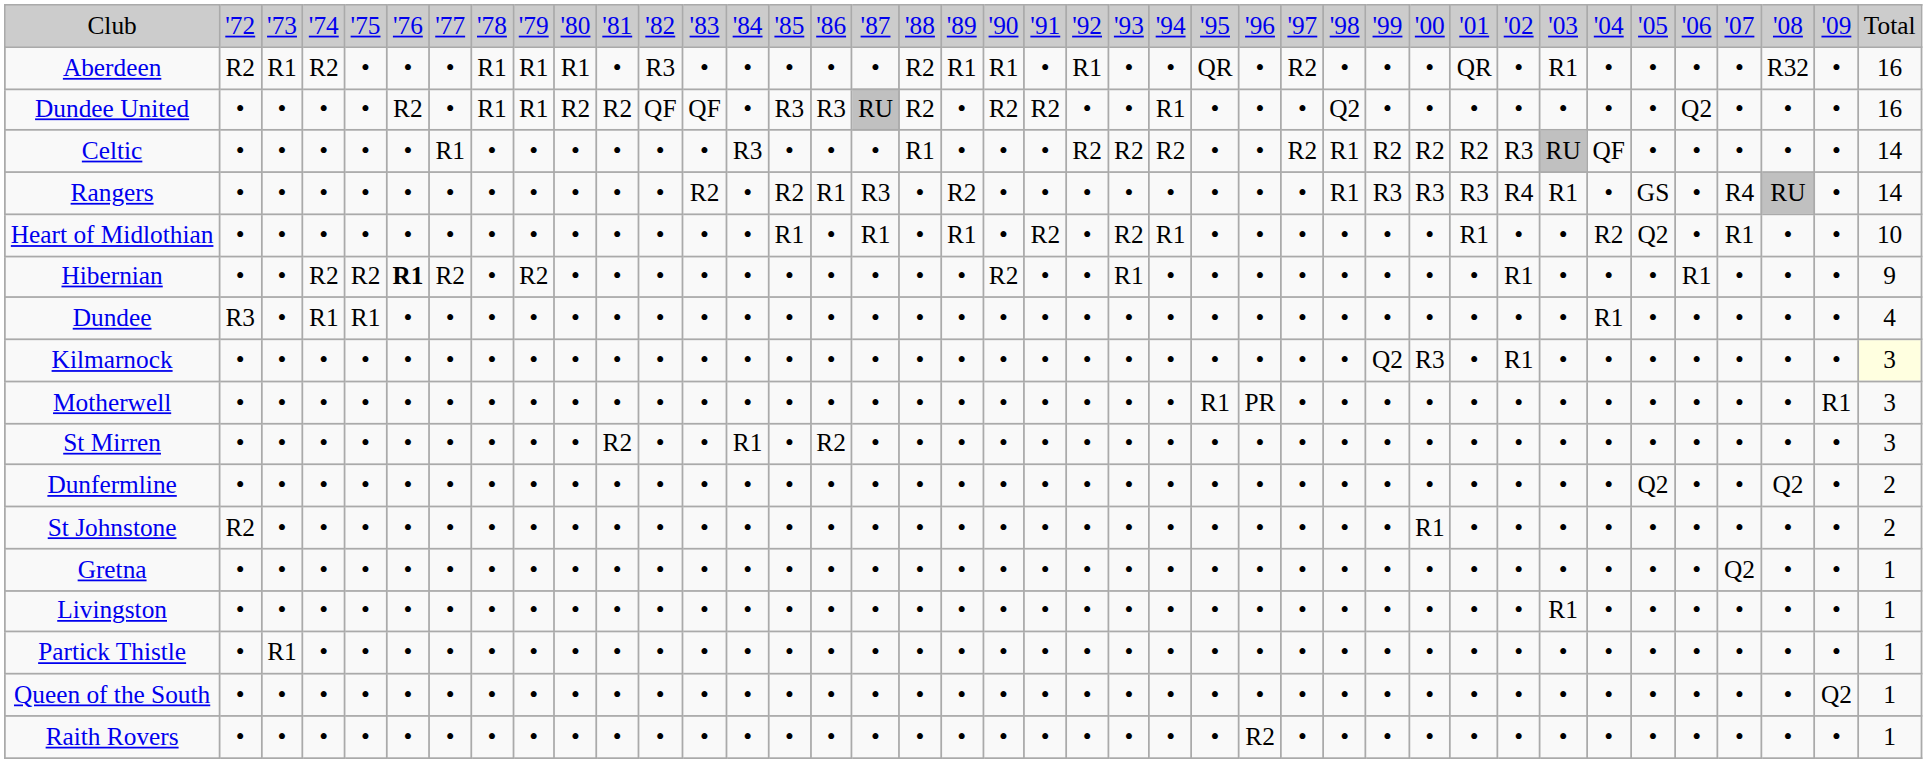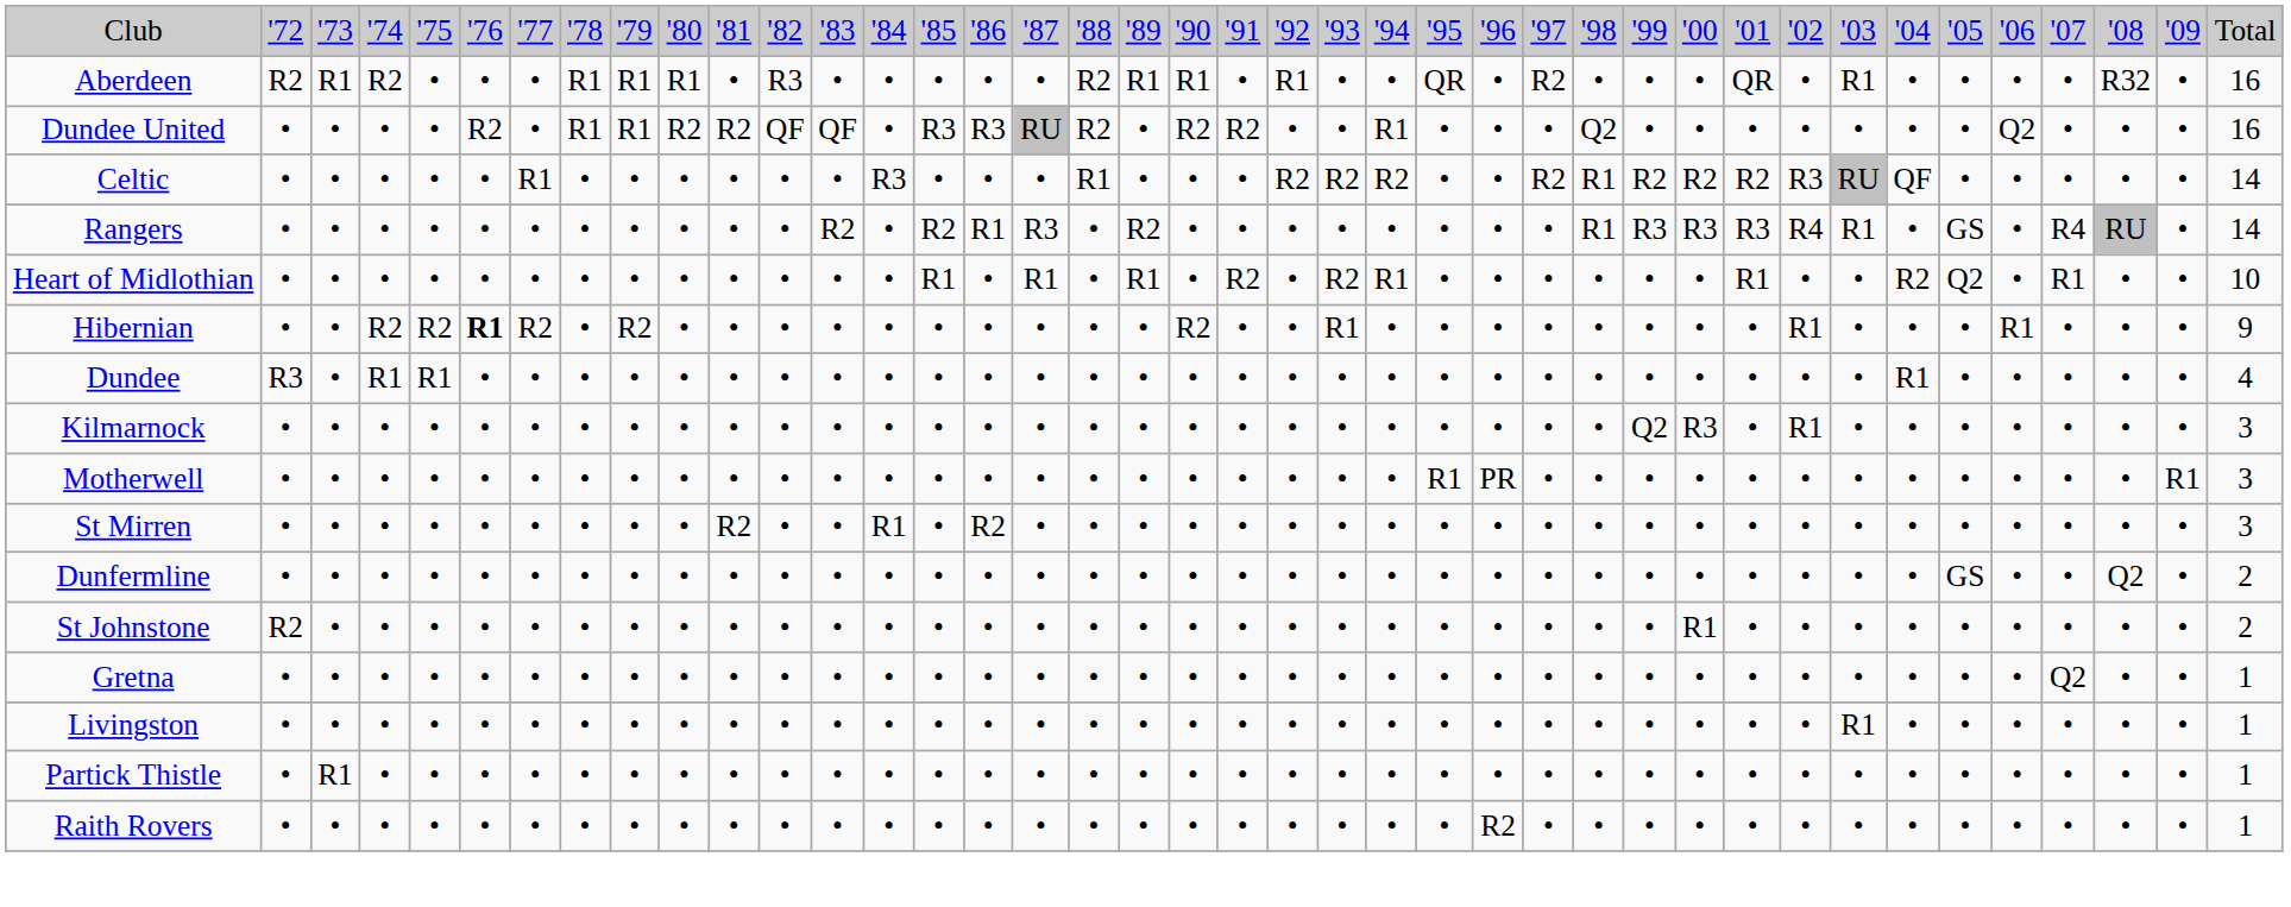 <table class="wikitable" style="text-align:center; font-size:90%">
 <tr style="background:#ccc">
 <td>Club</td>
 <td><a href='#'>'72</a></td>
 <td><a href='#'>'73</a></td>
 <td><a href='#'>'74</a></td>
 <td><a href='#'>'75</a></td>
 <td><a href='#'>'76</a></td>
 <td><a href='#'>'77</a></td>
 <td><a href='#'>'78</a></td>
 <td><a href='#'>'79</a></td>
 <td><a href='#'>'80</a></td>
 <td><a href='#'>'81</a></td>
 <td><a href='#'>'82</a></td>
 <td><a href='#'>'83</a></td>
 <td><a href='#'>'84</a></td>
 <td><a href='#'>'85</a></td>
 <td><a href='#'>'86</a></td>
 <td><a href='#'>'87</a></td>
 <td><a href='#'>'88</a></td>
 <td><a href='#'>'89</a></td>
 <td><a href='#'>'90</a></td>
 <td><a href='#'>'91</a></td>
 <td><a href='#'>'92</a></td>
 <td><a href='#'>'93</a></td>
 <td><a href='#'>'94</a></td>
 <td><a href='#'>'95</a></td>
 <td><a href='#'>'96</a></td>
 <td><a href='#'>'97</a></td>
 <td><a href='#'>'98</a></td>
 <td><a href='#'>'99</a></td>
 <td><a href='#'>'00</a></td>
 <td><a href='#'>'01</a></td>
 <td><a href='#'>'02</a></td>
 <td><a href='#'>'03</a></td>
 <td><a href='#'>'04</a></td>
 <td><a href='#'>'05</a></td>
 <td><a href='#'>'06</a></td>
 <td><a href='#'>'07</a></td>
 <td><a href='#'>'08</a></td>
 <td><a href='#'>'09</a></td>
 <td>Total</td>
 </tr>
 <tr>
 <td><a href='#'>Aberdeen</a></td>
 <td>R2</td>
 <td>R1</td>
 <td>R2</td>
 <td>•</td>
 <td>•</td>
 <td>•</td>
 <td>R1</td>
 <td>R1</td>
 <td>R1</td>
 <td>•</td>
 <td>R3</td>
 <td>•</td>
 <td>•</td>
 <td>•</td>
 <td>•</td>
 <td>•</td>
 <td>R2</td>
 <td>R1</td>
 <td>R1</td>
 <td>•</td>
 <td>R1</td>
 <td>•</td>
 <td>•</td>
 <td>QR</td>
 <td>•</td>
 <td>R2</td>
 <td>•</td>
 <td>•</td>
 <td>•</td>
 <td>QR</td>
 <td>•</td>
 <td>R1</td>
 <td>•</td>
 <td>•</td>
 <td>•</td>
 <td>•</td>
 <td>R32</td>
 <td>•</td>
 <td>16</td>
 </tr>
 <tr>
 <td><a href='#'>Dundee United</a></td>
 <td>•</td>
 <td>•</td>
 <td>•</td>
 <td>•</td>
 <td>R2</td>
 <td>•</td>
 <td>R1</td>
 <td>R1</td>
 <td>R2</td>
 <td>R2</td>
 <td>QF</td>
 <td>QF</td>
 <td>•</td>
 <td>R3</td>
 <td>R3</td>
 <td bgcolor=silver>RU</td>
 <td>R2</td>
 <td>•</td>
 <td>R2</td>
 <td>R2</td>
 <td>•</td>
 <td>•</td>
 <td>R1</td>
 <td>•</td>
 <td>•</td>
 <td>•</td>
 <td>Q2</td>
 <td>•</td>
 <td>•</td>
 <td>•</td>
 <td>•</td>
 <td>•</td>
 <td>•</td>
 <td>•</td>
 <td>Q2</td>
 <td>•</td>
 <td>•</td>
 <td>•</td>
 <td>16</td>
 </tr>
 <tr>
 <td><a href='#'>Celtic</a></td>
 <td>•</td>
 <td>•</td>
 <td>•</td>
 <td>•</td>
 <td>•</td>
 <td>R1</td>
 <td>•</td>
 <td>•</td>
 <td>•</td>
 <td>•</td>
 <td>•</td>
 <td>•</td>
 <td>R3</td>
 <td>•</td>
 <td>•</td>
 <td>•</td>
 <td>R1</td>
 <td>•</td>
 <td>•</td>
 <td>•</td>
 <td>R2</td>
 <td>R2</td>
 <td>R2</td>
 <td>•</td>
 <td>•</td>
 <td>R2</td>
 <td>R1</td>
 <td>R2</td>
 <td>R2</td>
 <td>R2</td>
 <td>R3</td>
 <td bgcolor=silver>RU</td>
 <td>QF</td>
 <td>•</td>
 <td>•</td>
 <td>•</td>
 <td>•</td>
 <td>•</td>
 <td>14</td>
 </tr>
 <tr>
 <td><a href='#'>Rangers</a></td>
 <td>•</td>
 <td>•</td>
 <td>•</td>
 <td>•</td>
 <td>•</td>
 <td>•</td>
 <td>•</td>
 <td>•</td>
 <td>•</td>
 <td>•</td>
 <td>•</td>
 <td>R2</td>
 <td>•</td>
 <td>R2</td>
 <td>R1</td>
 <td>R3</td>
 <td>•</td>
 <td>R2</td>
 <td>•</td>
 <td>•</td>
 <td>•</td>
 <td>•</td>
 <td>•</td>
 <td>•</td>
 <td>•</td>
 <td>•</td>
 <td>R1</td>
 <td>R3</td>
 <td>R3</td>
 <td>R3</td>
 <td>R4</td>
 <td>R1</td>
 <td>•</td>
 <td>GS</td>
 <td>•</td>
 <td>R4</td>
 <td bgcolor=silver>RU</td>
 <td>•</td>
 <td>14</td>
 </tr>
 <tr>
 <td><a href='#'>Heart of Midlothian</a></td>
 <td>•</td>
 <td>•</td>
 <td>•</td>
 <td>•</td>
 <td>•</td>
 <td>•</td>
 <td>•</td>
 <td>•</td>
 <td>•</td>
 <td>•</td>
 <td>•</td>
 <td>•</td>
 <td>•</td>
 <td>R1</td>
 <td>•</td>
 <td>R1</td>
 <td>•</td>
 <td>R1</td>
 <td>•</td>
 <td>R2</td>
 <td>•</td>
 <td>R2</td>
 <td>R1</td>
 <td>•</td>
 <td>•</td>
 <td>•</td>
 <td>•</td>
 <td>•</td>
 <td>•</td>
 <td>R1</td>
 <td>•</td>
 <td>•</td>
 <td>R2</td>
 <td>Q2</td>
 <td>•</td>
 <td>R1</td>
 <td>•</td>
 <td>•</td>
 <td>10</td>
 </tr>
 <tr>
 <td><a href='#'>Hibernian</a></td>
 <td>•</td>
 <td>•</td>
 <td>R2</td>
 <td>R2</td>
 <td><strong>R1</strong></td>
 <td>R2</td>
 <td>•</td>
 <td>R2</td>
 <td>•</td>
 <td>•</td>
 <td>•</td>
 <td>•</td>
 <td>•</td>
 <td>•</td>
 <td>•</td>
 <td>•</td>
 <td>•</td>
 <td>•</td>
 <td>R2</td>
 <td>•</td>
 <td>•</td>
 <td>R1</td>
 <td>•</td>
 <td>•</td>
 <td>•</td>
 <td>•</td>
 <td>•</td>
 <td>•</td>
 <td>•</td>
 <td>•</td>
 <td>R1</td>
 <td>•</td>
 <td>•</td>
 <td>•</td>
 <td>R1</td>
 <td>•</td>
 <td>•</td>
 <td>•</td>
 <td>9</td>
 </tr>
 <tr>
 <td><a href='#'>Dundee</a></td>
 <td>R3</td>
 <td>•</td>
 <td>R1</td>
 <td>R1</td>
 <td>•</td>
 <td>•</td>
 <td>•</td>
 <td>•</td>
 <td>•</td>
 <td>•</td>
 <td>•</td>
 <td>•</td>
 <td>•</td>
 <td>•</td>
 <td>•</td>
 <td>•</td>
 <td>•</td>
 <td>•</td>
 <td>•</td>
 <td>•</td>
 <td>•</td>
 <td>•</td>
 <td>•</td>
 <td>•</td>
 <td>•</td>
 <td>•</td>
 <td>•</td>
 <td>•</td>
 <td>•</td>
 <td>•</td>
 <td •>•</td>
 <td>•</td>
 <td>R1</td>
 <td>•</td>
 <td>•</td>
 <td>•</td>
 <td>•</td>
 <td>•</td>
 <td>4</td>
 </tr>
 <tr>
 <td><a href='#'>Kilmarnock</a></td>
 <td>•</td>
 <td>•</td>
 <td>•</td>
 <td>•</td>
 <td>•</td>
 <td>•</td>
 <td>•</td>
 <td>•</td>
 <td>•</td>
 <td>•</td>
 <td>•</td>
 <td>•</td>
 <td>•</td>
 <td>•</td>
 <td>•</td>
 <td>•</td>
 <td>•</td>
 <td>•</td>
 <td>•</td>
 <td>•</td>
 <td>•</td>
 <td>•</td>
 <td>•</td>
 <td>•</td>
 <td>•</td>
 <td>•</td>
 <td>•</td>
 <td>Q2</td>
 <td>R3</td>
 <td>•</td>
 <td>R1</td>
 <td>•</td>
 <td>•</td>
 <td>•</td>
 <td>•</td>
 <td>•</td>
 <td>•</td>
 <td>•</td>
-<td style="background: lightyellow;">3</td>
+<td>3</td>
 </tr>
 <tr>
 <td><a href='#'>Motherwell</a></td>
 <td>•</td>
 <td>•</td>
 <td>•</td>
 <td>•</td>
 <td>•</td>
 <td>•</td>
 <td>•</td>
 <td>•</td>
 <td>•</td>
 <td>•</td>
 <td>•</td>
 <td>•</td>
 <td>•</td>
 <td>•</td>
 <td>•</td>
 <td>•</td>
 <td>•</td>
 <td>•</td>
 <td>•</td>
 <td>•</td>
 <td>•</td>
 <td>•</td>
 <td>•</td>
 <td>R1</td>
 <td>PR</td>
 <td>•</td>
 <td>•</td>
 <td>•</td>
 <td>•</td>
 <td>•</td>
 <td>•</td>
 <td>•</td>
 <td>•</td>
 <td>•</td>
 <td>•</td>
 <td>•</td>
 <td>•</td>
 <td>R1</td>
 <td>3</td>
 </tr>
 <tr>
 <td><a href='#'>St Mirren</a></td>
 <td>•</td>
 <td>•</td>
 <td>•</td>
 <td>•</td>
 <td>•</td>
 <td>•</td>
 <td>•</td>
 <td>•</td>
 <td>•</td>
 <td>R2</td>
 <td>•</td>
 <td>•</td>
 <td>R1</td>
 <td>•</td>
 <td>R2</td>
 <td>•</td>
 <td>•</td>
 <td>•</td>
 <td>•</td>
 <td>•</td>
 <td>•</td>
 <td>•</td>
 <td>•</td>
 <td>•</td>
 <td>•</td>
 <td>•</td>
 <td>•</td>
 <td>•</td>
 <td>•</td>
 <td>•</td>
 <td>•</td>
 <td>•</td>
 <td>•</td>
 <td>•</td>
 <td>•</td>
 <td>•</td>
 <td>•</td>
 <td>•</td>
 <td>3</td>
 </tr>
 <tr>
 <td><a href='#'>Dunfermline</a></td>
 <td>•</td>
 <td>•</td>
 <td>•</td>
 <td>•</td>
 <td>•</td>
 <td>•</td>
 <td>•</td>
 <td>•</td>
 <td>•</td>
 <td>•</td>
 <td>•</td>
 <td>•</td>
 <td>•</td>
 <td>•</td>
 <td>•</td>
 <td>•</td>
 <td>•</td>
 <td>•</td>
 <td>•</td>
 <td>•</td>
 <td>•</td>
 <td>•</td>
 <td>•</td>
 <td>•</td>
 <td>•</td>
 <td>•</td>
 <td>•</td>
 <td>•</td>
 <td>•</td>
 <td>•</td>
 <td>•</td>
 <td>•</td>
 <td>•</td>
-<td>Q2</td>
+<td>GS</td>
 <td>•</td>
 <td>•</td>
 <td>Q2</td>
 <td>•</td>
 <td>2</td>
 </tr>
 <tr>
 <td><a href='#'>St Johnstone</a></td>
 <td>R2</td>
 <td>•</td>
 <td>•</td>
 <td>•</td>
 <td>•</td>
 <td>•</td>
 <td>•</td>
 <td>•</td>
 <td>•</td>
 <td>•</td>
 <td>•</td>
 <td>•</td>
 <td>•</td>
 <td>•</td>
 <td>•</td>
 <td>•</td>
 <td>•</td>
 <td>•</td>
 <td>•</td>
 <td>•</td>
 <td>•</td>
 <td>•</td>
 <td>•</td>
 <td>•</td>
 <td>•</td>
 <td>•</td>
 <td>•</td>
 <td>•</td>
 <td>R1</td>
 <td>•</td>
 <td>•</td>
 <td>•</td>
 <td>•</td>
 <td>•</td>
 <td>•</td>
 <td>•</td>
 <td>•</td>
 <td>•</td>
 <td>2</td>
 </tr>
 <tr>
 <td><a href='#'>Gretna</a></td>
 <td>•</td>
 <td>•</td>
 <td>•</td>
 <td>•</td>
 <td>•</td>
 <td>•</td>
 <td>•</td>
 <td>•</td>
 <td>•</td>
 <td>•</td>
 <td>•</td>
 <td>•</td>
 <td>•</td>
 <td>•</td>
 <td>•</td>
 <td>•</td>
 <td>•</td>
 <td>•</td>
 <td>•</td>
 <td>•</td>
 <td>•</td>
 <td>•</td>
 <td>•</td>
 <td>•</td>
 <td>•</td>
 <td>•</td>
 <td>•</td>
 <td>•</td>
 <td>•</td>
 <td>•</td>
 <td>•</td>
 <td>•</td>
 <td>•</td>
 <td>•</td>
 <td>•</td>
 <td>Q2</td>
 <td>•</td>
 <td>•</td>
 <td>1</td>
 </tr>
 <tr>
 <td><a href='#'>Livingston</a></td>
 <td>•</td>
 <td>•</td>
 <td>•</td>
 <td>•</td>
 <td>•</td>
 <td>•</td>
 <td>•</td>
 <td>•</td>
 <td>•</td>
 <td>•</td>
 <td>•</td>
 <td>•</td>
 <td>•</td>
 <td>•</td>
 <td>•</td>
 <td>•</td>
 <td>•</td>
 <td>•</td>
 <td>•</td>
 <td>•</td>
 <td>•</td>
 <td>•</td>
 <td>•</td>
 <td>•</td>
 <td>•</td>
 <td>•</td>
 <td>•</td>
 <td>•</td>
 <td>•</td>
 <td>•</td>
 <td>•</td>
 <td>R1</td>
 <td>•</td>
 <td>•</td>
 <td>•</td>
 <td>•</td>
 <td>•</td>
 <td>•</td>
 <td>1</td>
 </tr>
 <tr>
 <td><a href='#'>Partick Thistle</a></td>
 <td>•</td>
 <td>R1</td>
 <td>•</td>
 <td>•</td>
 <td>•</td>
 <td>•</td>
 <td>•</td>
 <td>•</td>
 <td>•</td>
 <td>•</td>
 <td>•</td>
 <td>•</td>
 <td>•</td>
 <td>•</td>
 <td>•</td>
 <td>•</td>
 <td>•</td>
 <td>•</td>
 <td>•</td>
 <td>•</td>
 <td>•</td>
 <td>•</td>
 <td>•</td>
 <td>•</td>
 <td>•</td>
 <td>•</td>
 <td>•</td>
 <td>•</td>
 <td>•</td>
 <td>•</td>
 <td>•</td>
 <td>•</td>
 <td>•</td>
 <td>•</td>
 <td>•</td>
 <td>•</td>
 <td>•</td>
 <td>•</td>
 <td>1</td>
 </tr>
 <tr>
-<td><a href='#'>Queen of the South</a></td>
-<td>•</td>
-<td>•</td>
-<td>•</td>
-<td>•</td>
-<td>•</td>
-<td>•</td>
-<td>•</td>
-<td>•</td>
-<td>•</td>
-<td>•</td>
-<td>•</td>
-<td>•</td>
-<td>•</td>
-<td>•</td>
-<td>•</td>
-<td>•</td>
-<td>•</td>
-<td>•</td>
-<td>•</td>
-<td>•</td>
-<td>•</td>
-<td>•</td>
-<td>•</td>
-<td>•</td>
-<td>•</td>
-<td>•</td>
-<td>•</td>
-<td>•</td>
-<td>•</td>
-<td>•</td>
-<td>•</td>
-<td>•</td>
-<td>•</td>
-<td>•</td>
-<td>•</td>
-<td>•</td>
-<td>•</td>
-<td>Q2</td>
-<td>1</td>
-</tr>
-<tr>
 <td><a href='#'>Raith Rovers</a></td>
 <td>•</td>
 <td>•</td>
 <td>•</td>
 <td>•</td>
 <td>•</td>
 <td>•</td>
 <td>•</td>
 <td>•</td>
 <td>•</td>
 <td>•</td>
 <td>•</td>
 <td>•</td>
 <td>•</td>
 <td>•</td>
 <td>•</td>
 <td>•</td>
 <td>•</td>
 <td>•</td>
 <td>•</td>
 <td>•</td>
 <td>•</td>
 <td>•</td>
 <td>•</td>
 <td>•</td>
 <td>R2</td>
 <td>•</td>
 <td>•</td>
 <td>•</td>
 <td>•</td>
 <td>•</td>
 <td>•</td>
 <td>•</td>
 <td>•</td>
 <td>•</td>
 <td>•</td>
 <td>•</td>
 <td>•</td>
 <td>•</td>
 <td>1</td>
 </tr>
 </table>
